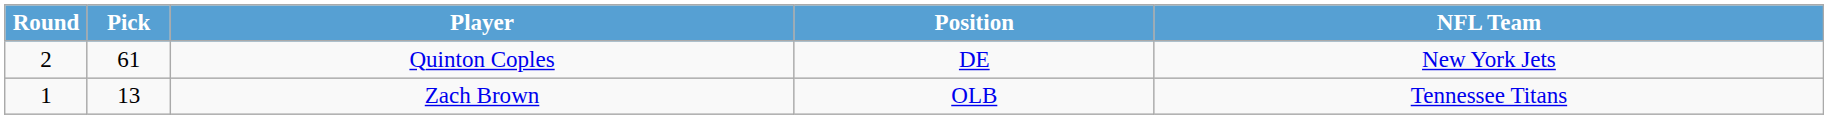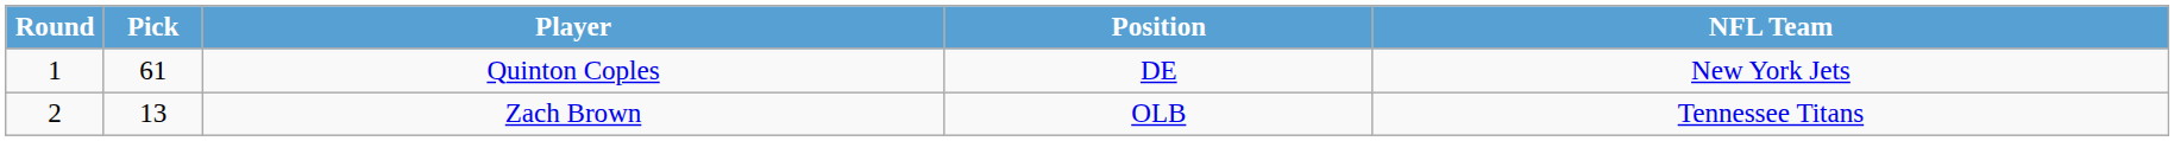 <table class="wikitable" width="100%">
 <tr align="center"  style="background:#56A0D3;color:#FFFFFF;">
 <td style="width: 50px;"><strong>Round</strong></td>
 <td style="width: 50px;"><strong>Pick</strong></td>
 <td><strong>Player</strong></td>
 <td><strong>Position</strong></td>
 <td><strong>NFL Team</strong></td>
 </tr>
 <tr align="center" bgcolor="">
-<td>2</td>
+<td>1</td>
 <td>61</td>
 <td><a href='#'>Quinton Coples</a></td>
 <td><a href='#'>DE</a></td>
 <td><a href='#'>New York Jets</a></td>
 </tr>
 <tr align="center" bgcolor="">
-<td>1</td>
+<td>2</td>
 <td>13</td>
 <td><a href='#'>Zach Brown</a></td>
 <td><a href='#'>OLB</a></td>
 <td><a href='#'>Tennessee Titans</a></td>
 </tr>
 </table>
